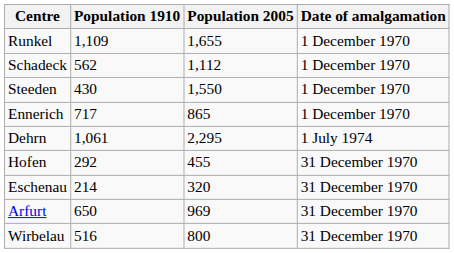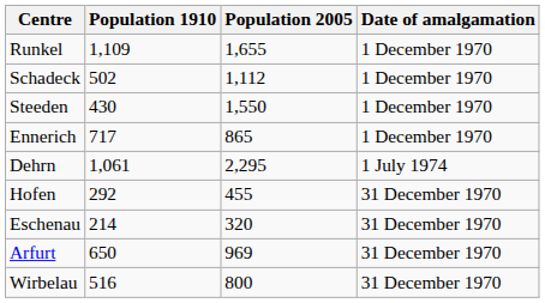 <table class="wikitable">
 <tr>
 <th>Centre</th>
 <th>Population 1910</th>
 <th>Population 2005</th>
 <th>Date of amalgamation</th>
 </tr>
 <tr>
 <td>Runkel</td>
 <td>1,109</td>
 <td>1,655</td>
 <td>1 December 1970</td>
 </tr>
 <tr>
 <td>Schadeck</td>
-<td>562</td>
+<td>502</td>
 <td>1,112</td>
 <td>1 December 1970</td>
 </tr>
 <tr>
 <td>Steeden</td>
 <td>430</td>
 <td>1,550</td>
 <td>1 December 1970</td>
 </tr>
 <tr>
 <td>Ennerich</td>
 <td>717</td>
 <td>865</td>
 <td>1 December 1970</td>
 </tr>
 <tr>
 <td>Dehrn</td>
 <td>1,061</td>
 <td>2,295</td>
 <td>1 July 1974</td>
 </tr>
 <tr>
 <td>Hofen</td>
 <td>292</td>
 <td>455</td>
 <td>31 December 1970</td>
 </tr>
 <tr>
 <td>Eschenau</td>
 <td>214</td>
 <td>320</td>
 <td>31 December 1970</td>
 </tr>
 <tr>
 <td><a href='#'>Arfurt</a></td>
 <td>650</td>
 <td>969</td>
 <td>31 December 1970</td>
 </tr>
 <tr>
 <td>Wirbelau</td>
 <td>516</td>
 <td>800</td>
 <td>31 December 1970</td>
 </tr>
 </table>
